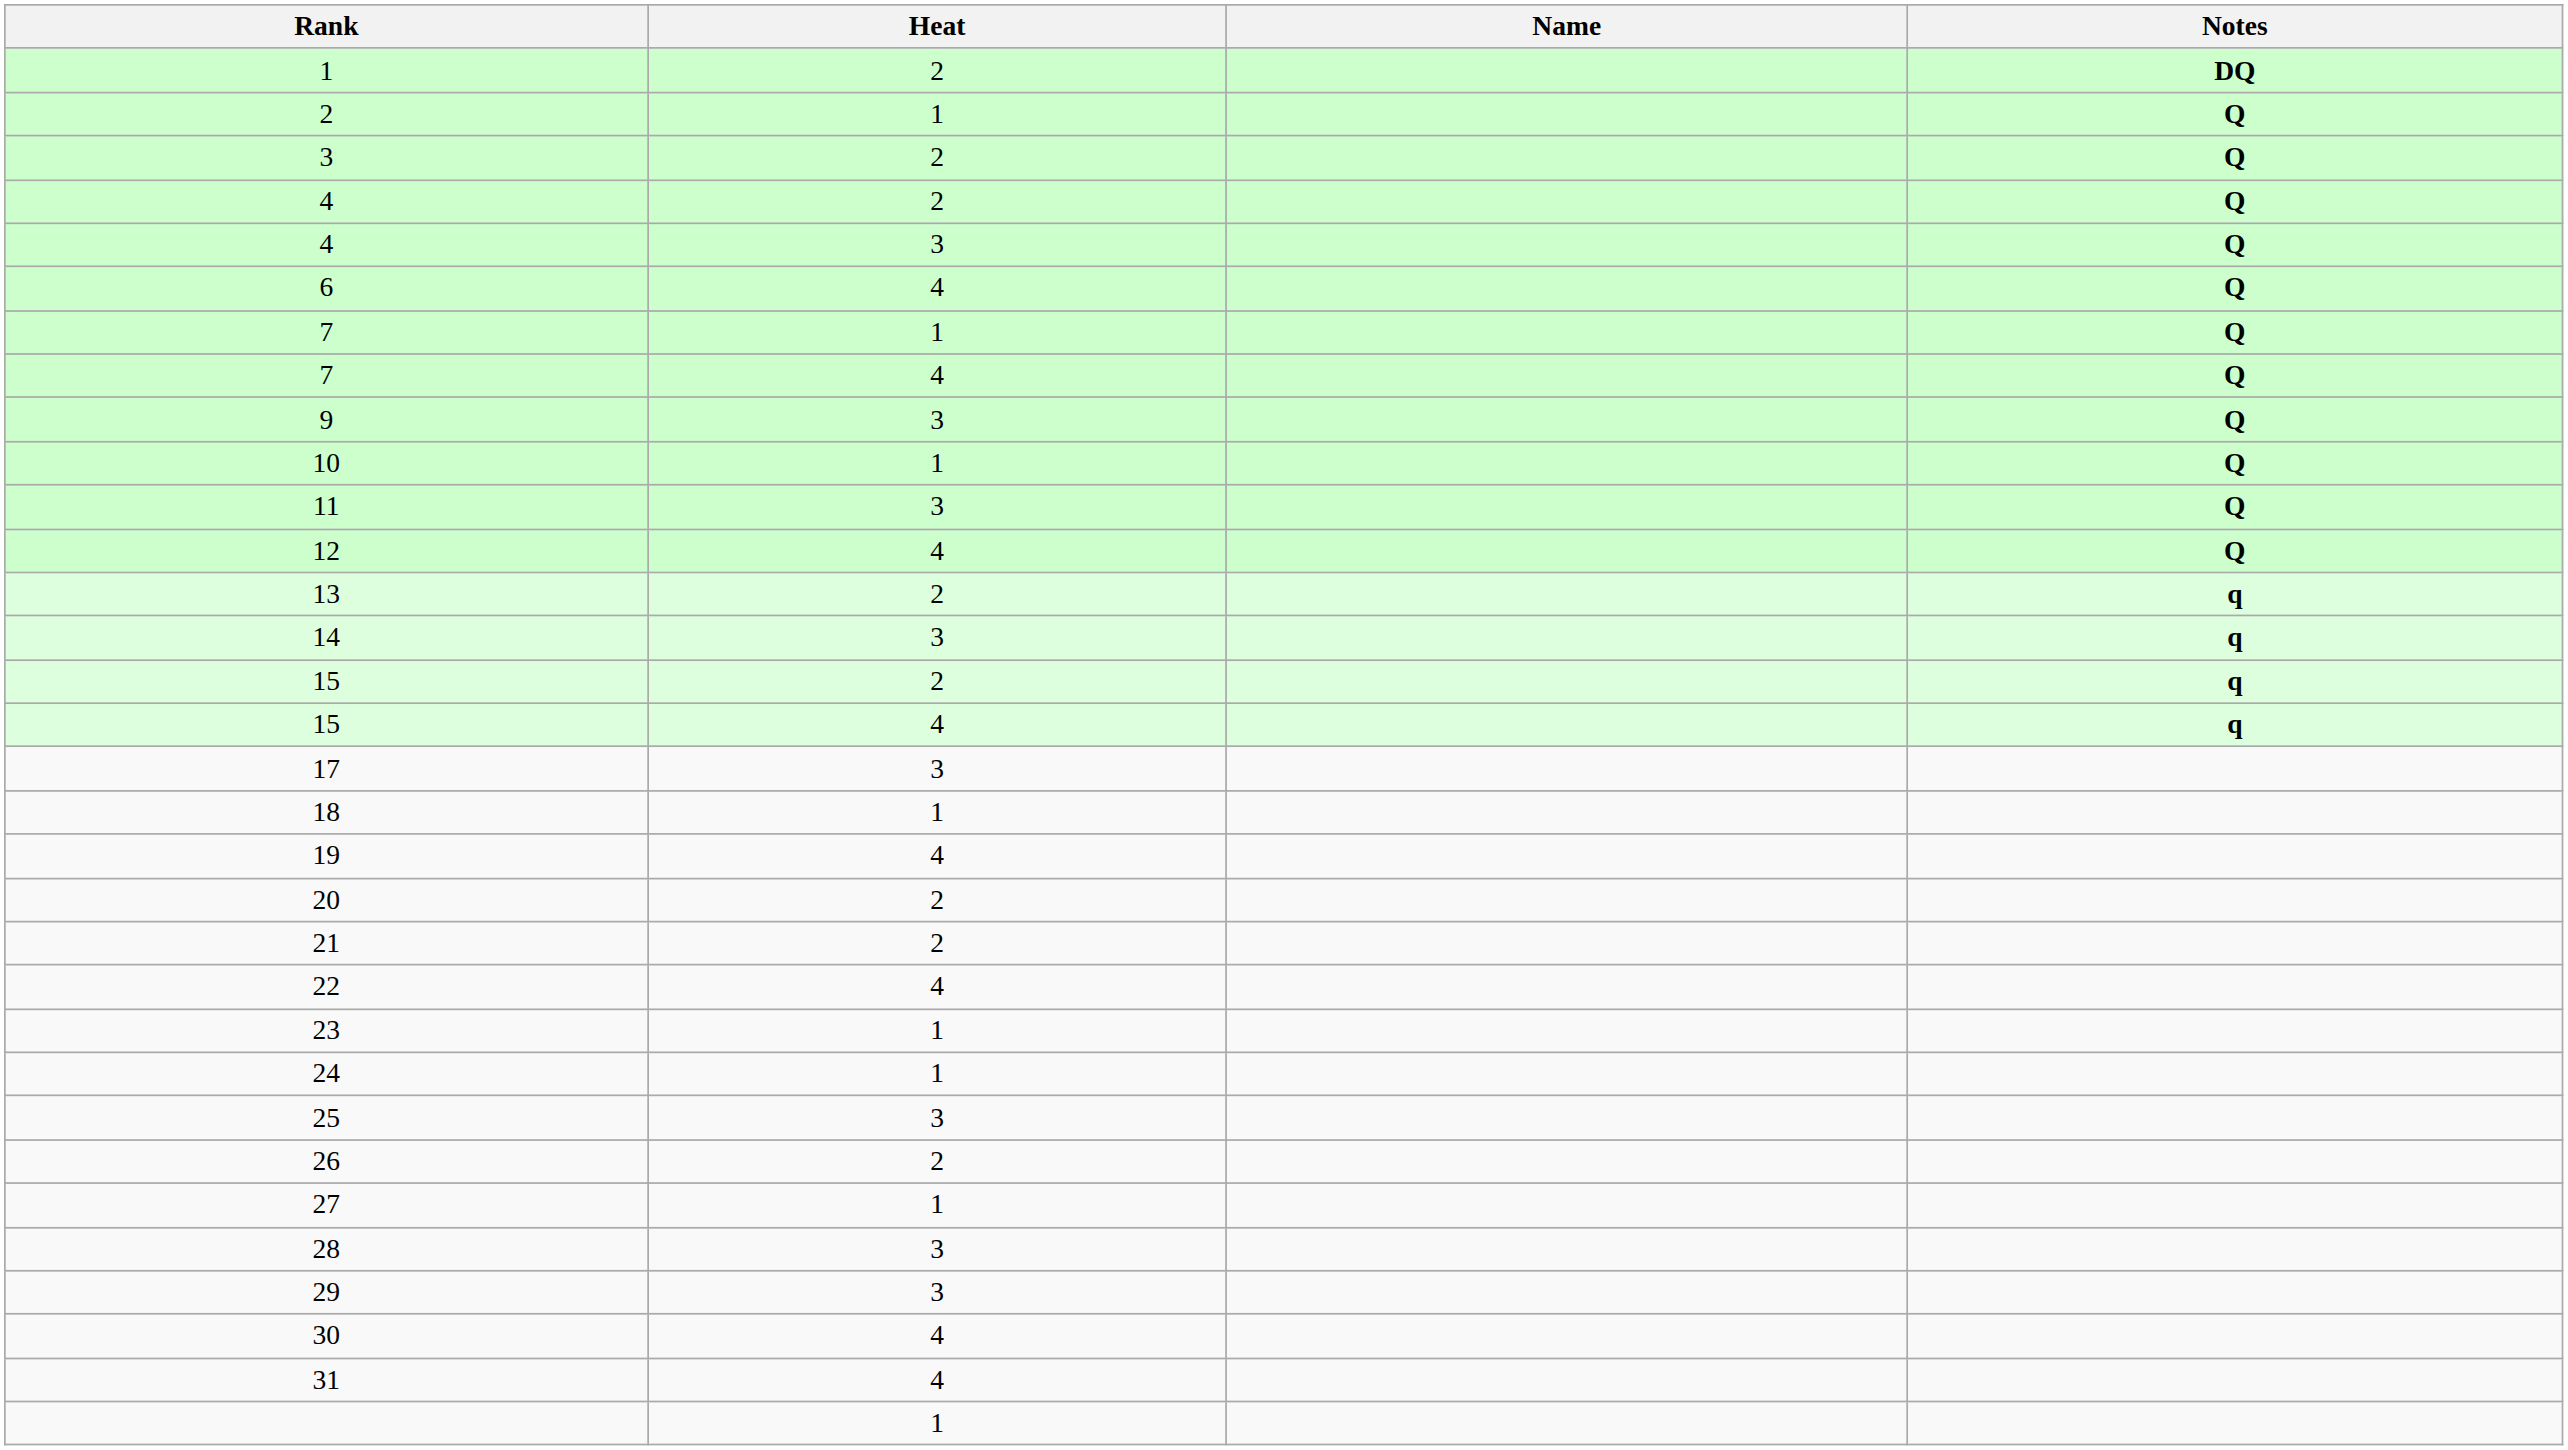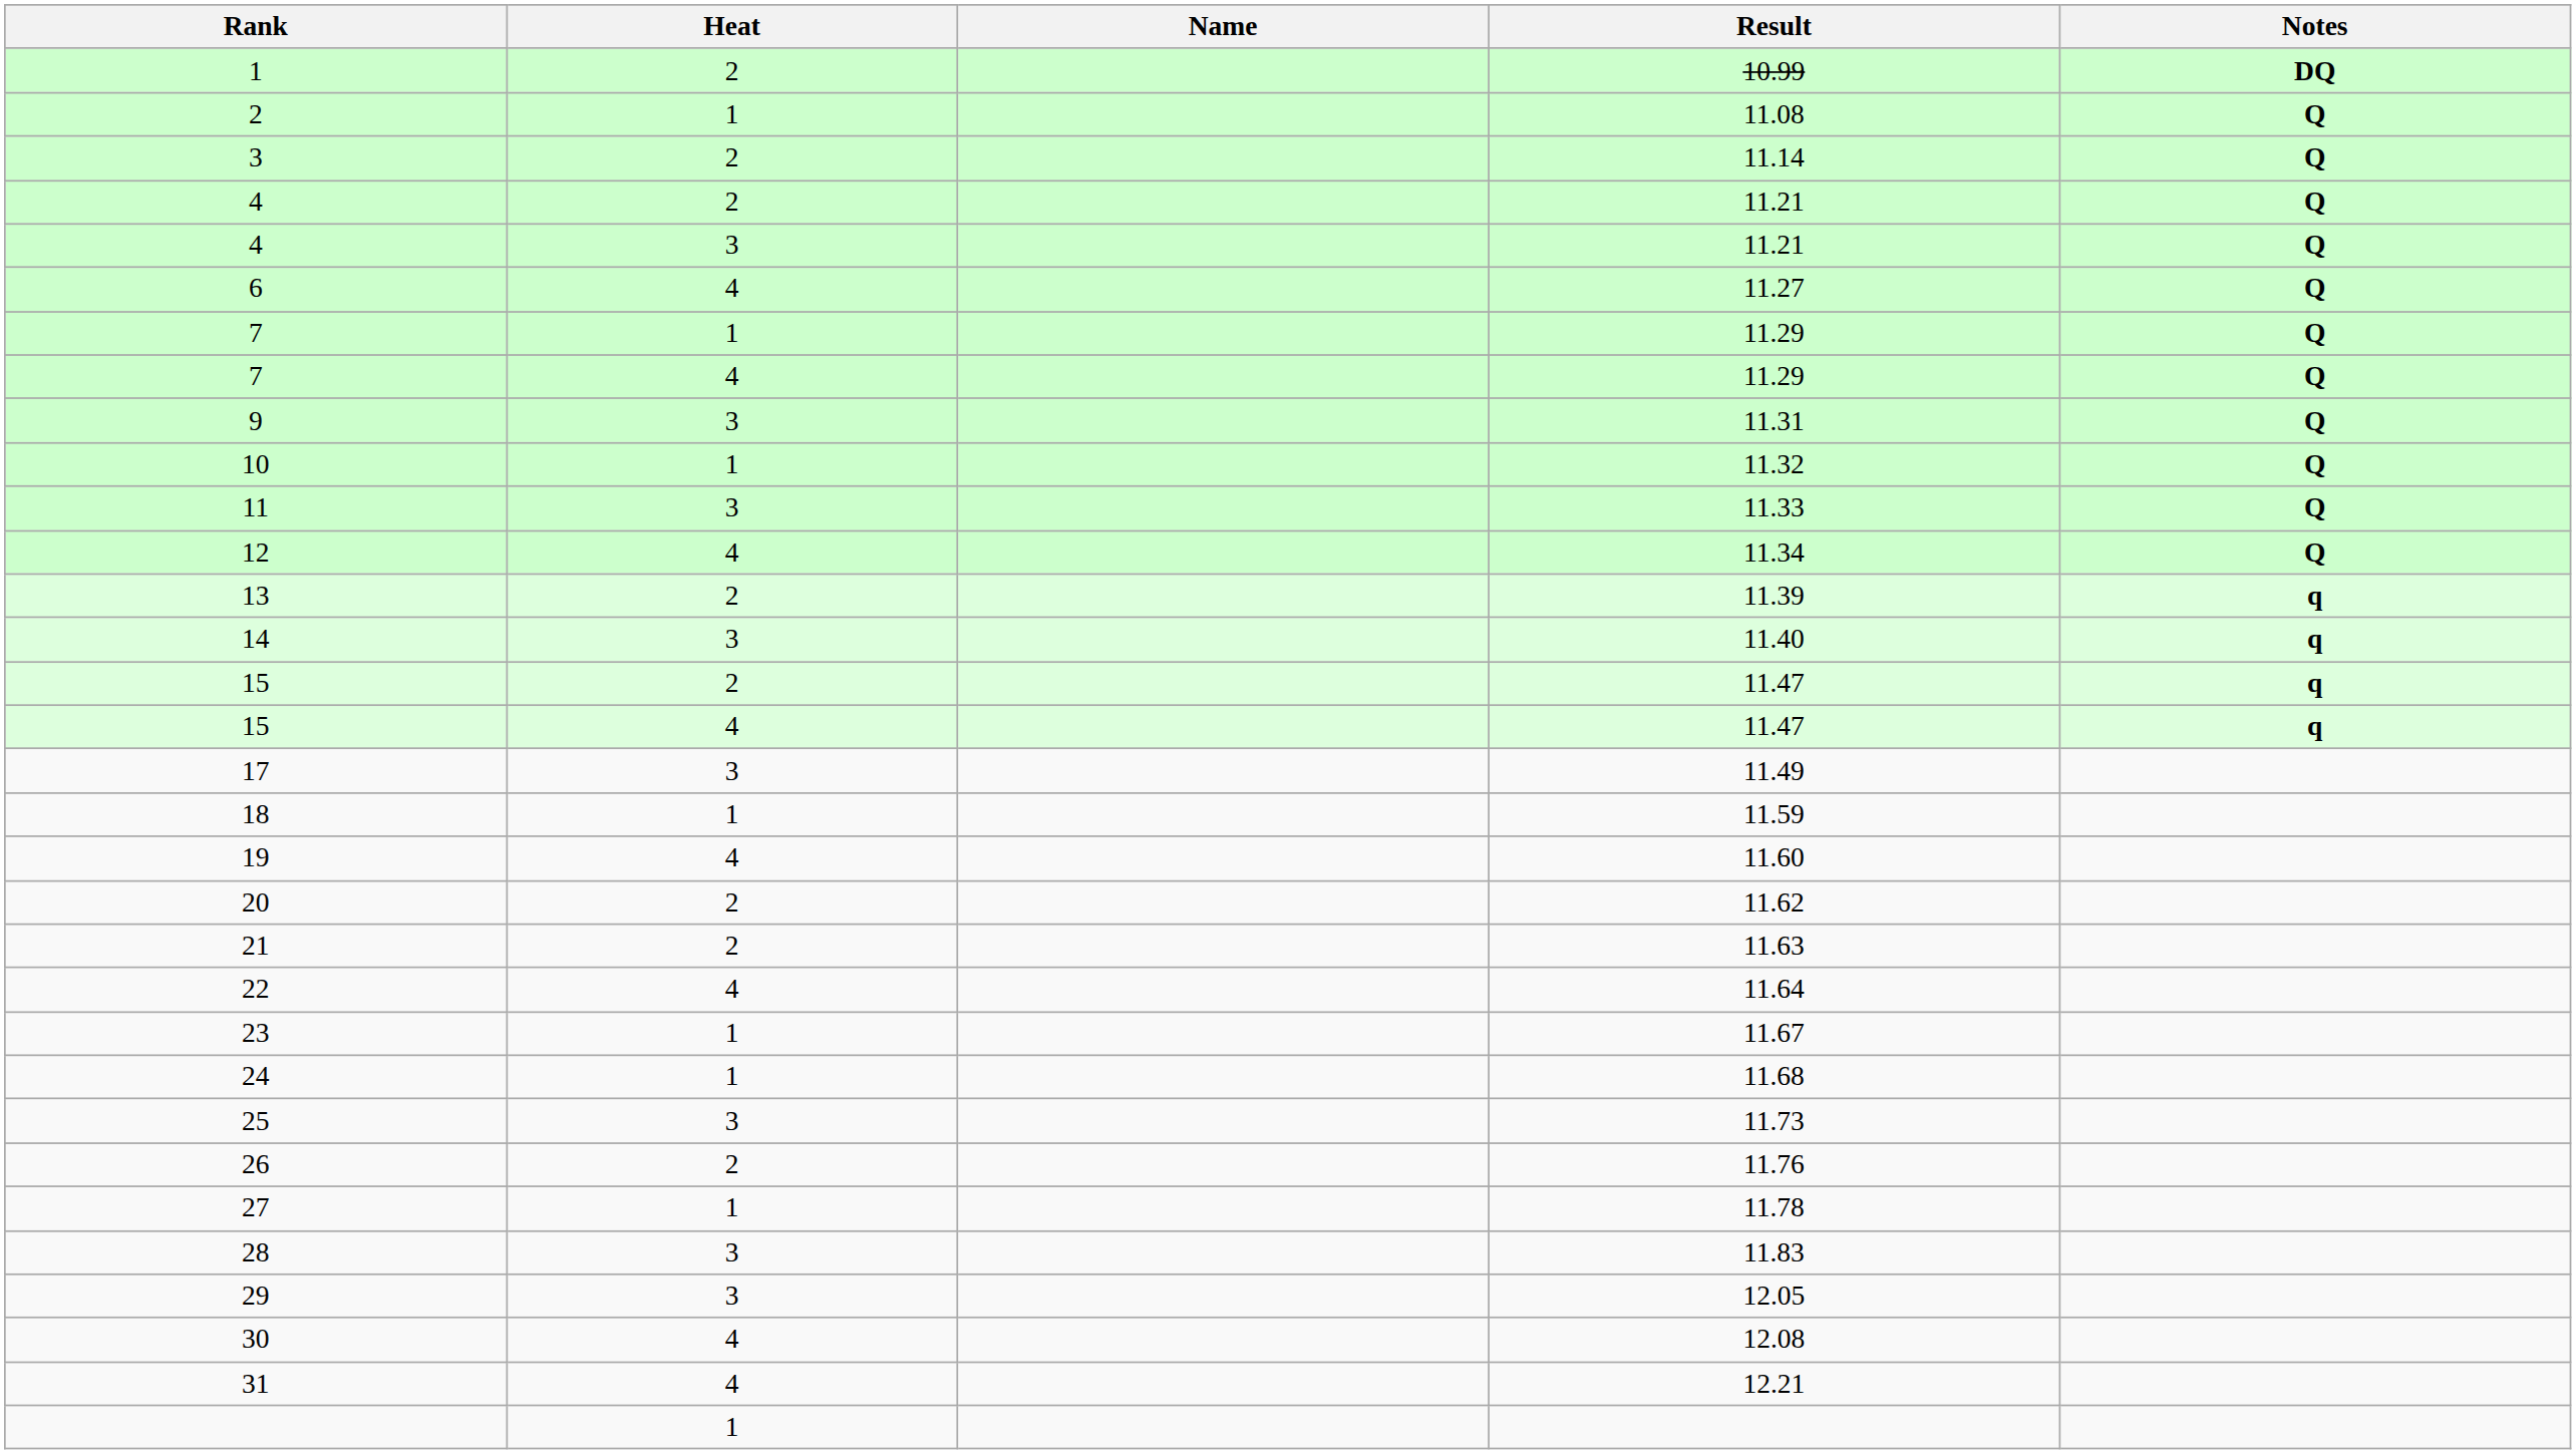 <table class="sortable wikitable" width=75%>
 <tr>
 <th>Rank</th>
 <th>Heat</th>
 <th>Name</th>
+<th>Result</th>
 <th>Notes</th>
 </tr>
 <tr style="background:#ccffcc;" align="center">
 <td>1</td>
 <td>2</td>
 <td align="left"></td>
+<td><s>10.99</s></td>
 <td><strong>DQ</strong></td>
 </tr>
 <tr style="background:#ccffcc;" align="center">
 <td>2</td>
 <td>1</td>
 <td align="left"></td>
+<td>11.08</td>
 <td><strong>Q</strong></td>
 </tr>
 <tr style="background:#ccffcc;" align="center">
 <td>3</td>
 <td>2</td>
 <td align="left"></td>
+<td>11.14</td>
 <td><strong>Q</strong></td>
 </tr>
 <tr style="background:#ccffcc;" align="center">
 <td>4</td>
 <td>2</td>
 <td align="left"></td>
+<td>11.21</td>
 <td><strong>Q</strong></td>
 </tr>
 <tr style="background:#ccffcc;" align="center">
 <td>4</td>
 <td>3</td>
 <td align="left"></td>
+<td>11.21</td>
 <td><strong>Q</strong></td>
 </tr>
 <tr style="background:#ccffcc;" align="center">
 <td>6</td>
 <td>4</td>
 <td align="left"></td>
+<td>11.27</td>
 <td><strong>Q</strong></td>
 </tr>
 <tr style="background:#ccffcc;" align="center">
 <td>7</td>
 <td>1</td>
 <td align="left"></td>
+<td>11.29</td>
 <td><strong>Q</strong></td>
 </tr>
 <tr style="background:#ccffcc;" align="center">
 <td>7</td>
 <td>4</td>
 <td align="left"></td>
+<td>11.29</td>
 <td><strong>Q</strong></td>
 </tr>
 <tr style="background:#ccffcc;" align="center">
 <td>9</td>
 <td>3</td>
 <td align="left"></td>
+<td>11.31</td>
 <td><strong>Q</strong></td>
 </tr>
 <tr style="background:#ccffcc;" align="center">
 <td>10</td>
 <td>1</td>
 <td align="left"></td>
+<td>11.32</td>
 <td><strong>Q</strong></td>
 </tr>
 <tr style="background:#ccffcc;" align="center">
 <td>11</td>
 <td>3</td>
 <td align="left"></td>
+<td>11.33</td>
 <td><strong>Q</strong></td>
 </tr>
 <tr style="background:#ccffcc;" align="center">
 <td>12</td>
 <td>4</td>
 <td align="left"></td>
+<td>11.34</td>
 <td><strong>Q</strong></td>
 </tr>
 <tr style="background:#ddffdd;" align="center">
 <td>13</td>
 <td>2</td>
 <td align="left"></td>
+<td>11.39</td>
 <td><strong>q</strong></td>
 </tr>
 <tr style="background:#ddffdd;" align="center">
 <td>14</td>
 <td>3</td>
 <td align="left"></td>
+<td>11.40</td>
 <td><strong>q</strong></td>
 </tr>
 <tr style="background:#ddffdd;" align="center">
 <td>15</td>
 <td>2</td>
 <td align="left"></td>
+<td>11.47</td>
 <td><strong>q</strong></td>
 </tr>
 <tr style="background:#ddffdd;" align="center">
 <td>15</td>
 <td>4</td>
 <td align="left"></td>
+<td>11.47</td>
 <td><strong>q</strong></td>
 </tr>
 <tr align="center">
 <td>17</td>
 <td>3</td>
 <td align="left"></td>
+<td>11.49</td>
 <td></td>
 </tr>
 <tr align="center">
 <td>18</td>
 <td>1</td>
 <td align="left"></td>
+<td>11.59</td>
 <td></td>
 </tr>
 <tr align="center">
 <td>19</td>
 <td>4</td>
 <td align="left"></td>
+<td>11.60</td>
 <td></td>
 </tr>
 <tr align="center">
 <td>20</td>
 <td>2</td>
 <td align="left"></td>
+<td>11.62</td>
 <td></td>
 </tr>
 <tr align="center">
 <td>21</td>
 <td>2</td>
 <td align="left"></td>
+<td>11.63</td>
 <td></td>
 </tr>
 <tr align="center">
 <td>22</td>
 <td>4</td>
 <td align="left"></td>
+<td>11.64</td>
 <td></td>
 </tr>
 <tr align="center">
 <td>23</td>
 <td>1</td>
 <td align="left"></td>
+<td>11.67</td>
 <td></td>
 </tr>
 <tr align="center">
 <td>24</td>
 <td>1</td>
 <td align="left"></td>
+<td>11.68</td>
 <td></td>
 </tr>
 <tr align="center">
 <td>25</td>
 <td>3</td>
 <td align="left"></td>
+<td>11.73</td>
 <td></td>
 </tr>
 <tr align="center">
 <td>26</td>
 <td>2</td>
 <td align="left"></td>
+<td>11.76</td>
 <td></td>
 </tr>
 <tr align="center">
 <td>27</td>
 <td>1</td>
 <td align="left"></td>
+<td>11.78</td>
 <td></td>
 </tr>
 <tr align="center">
 <td>28</td>
 <td>3</td>
 <td align="left"></td>
+<td>11.83</td>
 <td></td>
 </tr>
 <tr align="center">
 <td>29</td>
 <td>3</td>
 <td align="left"></td>
+<td>12.05</td>
 <td></td>
 </tr>
 <tr align="center">
 <td>30</td>
 <td>4</td>
 <td align="left"></td>
+<td>12.08</td>
 <td></td>
 </tr>
 <tr align="center">
 <td>31</td>
 <td>4</td>
 <td align="left"></td>
+<td>12.21</td>
 <td></td>
 </tr>
 <tr align="center">
 <td></td>
 <td>1</td>
 <td align="left"></td>
 <td></td>
+<td></td>
 </tr>
 </table>
